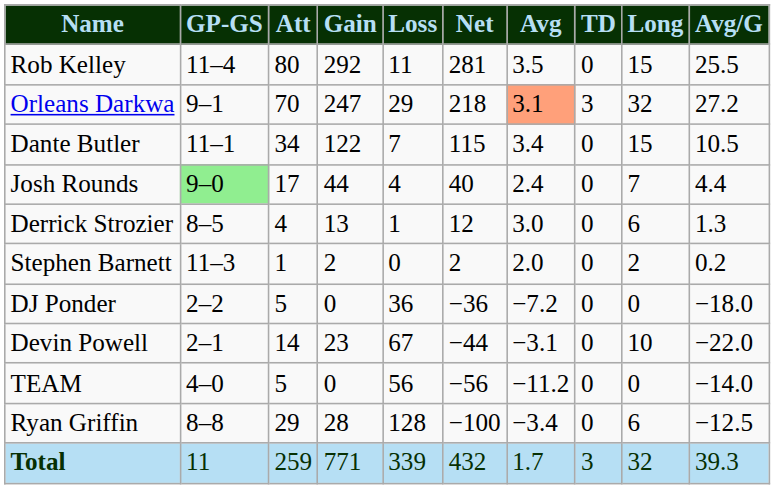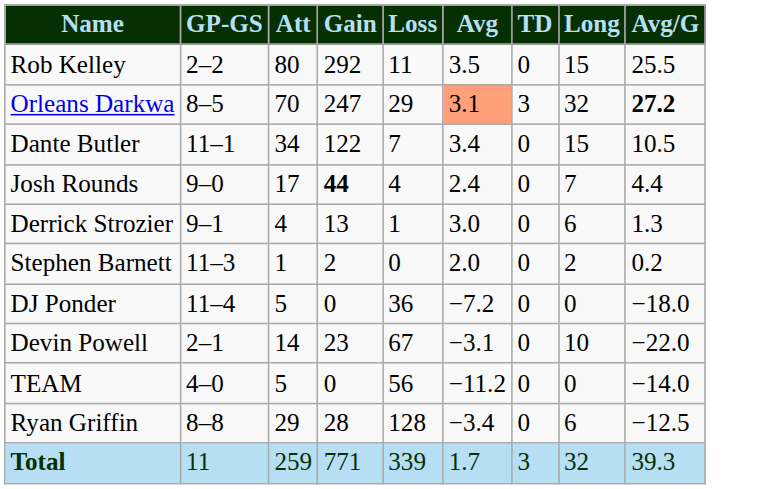 <table class="wikitable" style="white-space:nowrap;">
 <tr>
 <th style="background: #063003; color: #B6DFF4;">Name</th>
 <th style="background: #063003; color: #B6DFF4;">GP-GS</th>
 <th style="background: #063003; color: #B6DFF4;">Att</th>
 <th style="background: #063003; color: #B6DFF4;">Gain</th>
 <th style="background: #063003; color: #B6DFF4;">Loss</th>
-<th style="background: #063003; color: #B6DFF4;">Net</th>
 <th style="background: #063003; color: #B6DFF4;">Avg</th>
 <th style="background: #063003; color: #B6DFF4;">TD</th>
 <th style="background: #063003; color: #B6DFF4;">Long</th>
 <th style="background: #063003; color: #B6DFF4;">Avg/G</th>
 </tr>
 <tr>
 <td>Rob Kelley</td>
-<td>11–4</td>
+<td>2–2</td>
 <td>80</td>
 <td>292</td>
 <td>11</td>
-<td>281</td>
 <td>3.5</td>
 <td>0</td>
 <td>15</td>
 <td>25.5</td>
 </tr>
 <tr>
 <td><a href='#'>Orleans Darkwa</a></td>
-<td>9–1</td>
+<td>8–5</td>
 <td>70</td>
 <td>247</td>
 <td>29</td>
-<td>218</td>
 <td style="background: lightsalmon;">3.1</td>
 <td>3</td>
 <td>32</td>
-<td>27.2</td>
+<td><strong>27.2</strong></td>
 </tr>
 <tr>
 <td>Dante Butler</td>
 <td>11–1</td>
 <td>34</td>
 <td>122</td>
 <td>7</td>
-<td>115</td>
 <td>3.4</td>
 <td>0</td>
 <td>15</td>
 <td>10.5</td>
 </tr>
 <tr>
 <td>Josh Rounds</td>
-<td style="background: lightgreen;">9–0</td>
+<td>9–0</td>
 <td>17</td>
-<td>44</td>
+<td><strong>44</strong></td>
 <td>4</td>
-<td>40</td>
 <td>2.4</td>
 <td>0</td>
 <td>7</td>
 <td>4.4</td>
 </tr>
 <tr>
 <td>Derrick Strozier</td>
-<td>8–5</td>
+<td>9–1</td>
 <td>4</td>
 <td>13</td>
 <td>1</td>
-<td>12</td>
 <td>3.0</td>
 <td>0</td>
 <td>6</td>
 <td>1.3</td>
 </tr>
 <tr>
 <td>Stephen Barnett</td>
 <td>11–3</td>
 <td>1</td>
 <td>2</td>
 <td>0</td>
-<td>2</td>
 <td>2.0</td>
 <td>0</td>
 <td>2</td>
 <td>0.2</td>
 </tr>
 <tr>
 <td>DJ Ponder</td>
-<td>2–2</td>
+<td>11–4</td>
 <td>5</td>
 <td>0</td>
 <td>36</td>
-<td>−36</td>
 <td>−7.2</td>
 <td>0</td>
 <td>0</td>
 <td>−18.0</td>
 </tr>
 <tr>
 <td>Devin Powell</td>
 <td>2–1</td>
 <td>14</td>
 <td>23</td>
 <td>67</td>
-<td>−44</td>
 <td>−3.1</td>
 <td>0</td>
 <td>10</td>
 <td>−22.0</td>
 </tr>
 <tr>
 <td>TEAM</td>
 <td>4–0</td>
 <td>5</td>
 <td>0</td>
 <td>56</td>
-<td>−56</td>
 <td>−11.2</td>
 <td>0</td>
 <td>0</td>
 <td>−14.0</td>
 </tr>
 <tr>
 <td>Ryan Griffin</td>
 <td>8–8</td>
 <td>29</td>
 <td>28</td>
 <td>128</td>
-<td>−100</td>
 <td>−3.4</td>
 <td>0</td>
 <td>6</td>
 <td>−12.5</td>
 </tr>
 <tr style="background: #B6DFF4; color: #063003;">
 <td><strong>Total</strong></td>
 <td>11</td>
 <td>259</td>
 <td>771</td>
 <td>339</td>
-<td>432</td>
 <td>1.7</td>
 <td>3</td>
 <td>32</td>
 <td>39.3</td>
 </tr>
 </table>
